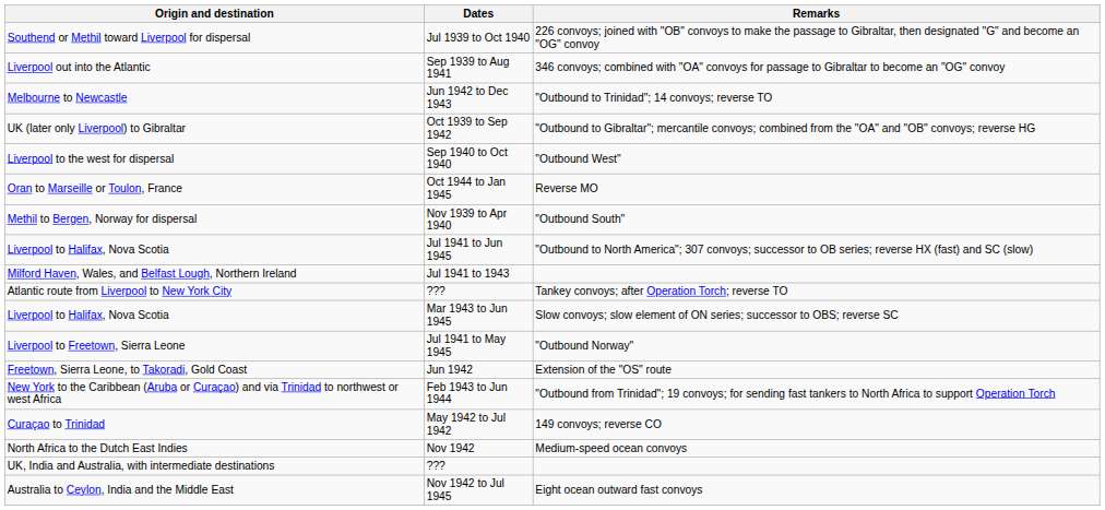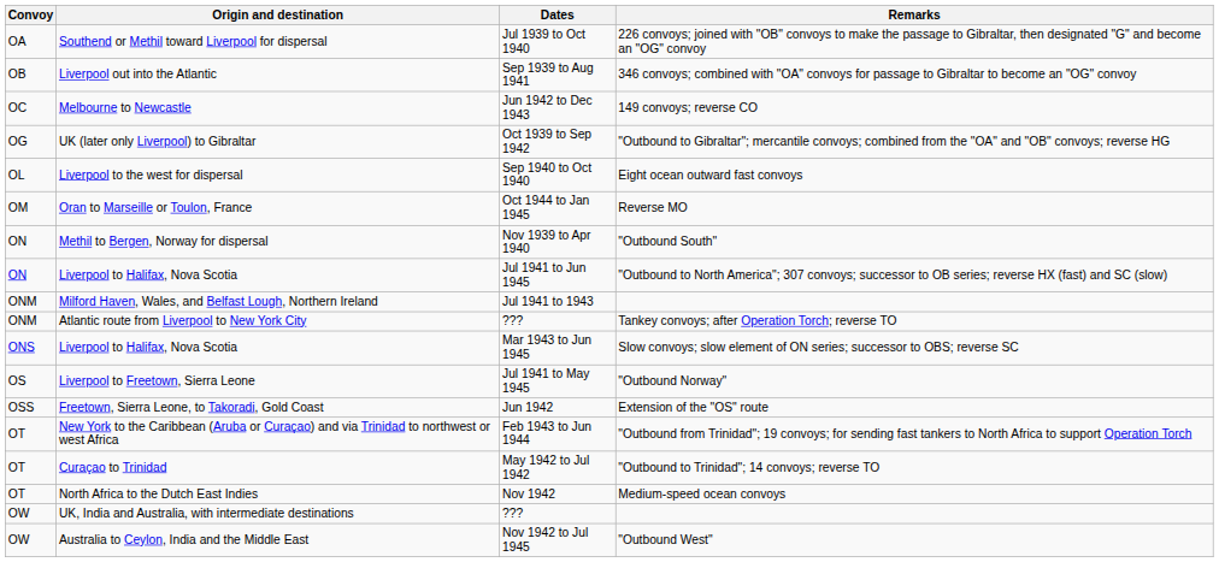 <table class="wikitable">
 <tr>
+<th>Convoy</th>
 <th>Origin and destination</th>
 <th>Dates</th>
 <th>Remarks</th>
 </tr>
 <tr>
+<td>OA</td>
 <td><a href='#'>Southend</a> or <a href='#'>Methil</a> toward <a href='#'>Liverpool</a> for dispersal</td>
 <td>Jul 1939 to Oct 1940</td>
 <td>226 convoys; joined with "OB" convoys to make the passage to Gibraltar, then designated "G" and become an "OG" convoy</td>
 </tr>
 <tr>
+<td>OB</td>
 <td><a href='#'>Liverpool</a> out into the Atlantic</td>
 <td>Sep 1939 to Aug 1941</td>
 <td>346 convoys; combined with "OA" convoys for passage to Gibraltar to become an "OG" convoy</td>
 </tr>
 <tr>
+<td>OC</td>
 <td><a href='#'>Melbourne</a> to <a href='#'>Newcastle</a></td>
 <td>Jun 1942 to Dec 1943</td>
-<td>"Outbound to Trinidad"; 14 convoys; reverse TO</td>
+<td>149 convoys; reverse CO</td>
 </tr>
 <tr>
+<td>OG</td>
 <td>UK (later only <a href='#'>Liverpool</a>) to Gibraltar</td>
 <td>Oct 1939 to Sep 1942</td>
 <td>"Outbound to Gibraltar"; mercantile convoys; combined from the "OA" and "OB" convoys; reverse HG</td>
 </tr>
 <tr>
+<td>OL</td>
 <td><a href='#'>Liverpool</a> to the west for dispersal</td>
 <td>Sep 1940 to Oct 1940</td>
-<td>"Outbound West"</td>
+<td>Eight ocean outward fast convoys</td>
 </tr>
 <tr>
+<td>OM</td>
 <td><a href='#'>Oran</a> to <a href='#'>Marseille</a> or <a href='#'>Toulon</a>, France</td>
 <td>Oct 1944 to Jan 1945</td>
 <td>Reverse MO</td>
 </tr>
 <tr>
+<td>ON</td>
 <td><a href='#'>Methil</a> to <a href='#'>Bergen</a>, Norway for dispersal</td>
 <td>Nov 1939 to Apr 1940</td>
 <td>"Outbound South"</td>
 </tr>
 <tr>
+<td><a href='#'>ON</a></td>
 <td><a href='#'>Liverpool</a> to <a href='#'>Halifax</a>, Nova Scotia</td>
 <td>Jul 1941 to Jun 1945</td>
 <td>"Outbound to North America"; 307 convoys; successor to OB series; reverse HX (fast) and SC (slow)</td>
 </tr>
 <tr>
+<td>ONM</td>
 <td><a href='#'>Milford Haven</a>, Wales, and <a href='#'>Belfast Lough</a>, Northern Ireland</td>
 <td>Jul 1941 to 1943</td>
 <td></td>
 </tr>
 <tr>
+<td>ONM</td>
 <td>Atlantic route from <a href='#'>Liverpool</a> to <a href='#'>New York City</a></td>
 <td>???</td>
 <td>Tankey convoys; after <a href='#'>Operation Torch</a>; reverse TO</td>
 </tr>
 <tr>
+<td><a href='#'>ONS</a></td>
 <td><a href='#'>Liverpool</a> to <a href='#'>Halifax</a>, Nova Scotia</td>
 <td>Mar 1943 to Jun 1945</td>
 <td>Slow convoys; slow element of ON series; successor to OBS; reverse SC</td>
 </tr>
 <tr>
+<td>OS</td>
 <td><a href='#'>Liverpool</a> to <a href='#'>Freetown</a>, Sierra Leone</td>
 <td>Jul 1941 to May 1945</td>
 <td>"Outbound Norway"</td>
 </tr>
 <tr>
+<td>OSS</td>
 <td><a href='#'>Freetown</a>, Sierra Leone, to <a href='#'>Takoradi</a>, Gold Coast</td>
 <td>Jun 1942</td>
 <td>Extension of the "OS" route</td>
 </tr>
 <tr>
+<td>OT</td>
 <td><a href='#'>New York</a> to the Caribbean (<a href='#'>Aruba</a> or <a href='#'>Curaçao</a>) and via <a href='#'>Trinidad</a> to northwest or west Africa</td>
 <td>Feb 1943 to Jun 1944</td>
 <td>"Outbound from Trinidad"; 19 convoys; for sending fast tankers to North Africa to support <a href='#'>Operation Torch</a></td>
 </tr>
 <tr>
+<td>OT</td>
 <td><a href='#'>Curaçao</a> to <a href='#'>Trinidad</a></td>
 <td>May 1942 to Jul 1942</td>
-<td>149 convoys; reverse CO</td>
+<td>"Outbound to Trinidad"; 14 convoys; reverse TO</td>
 </tr>
 <tr>
+<td>OT</td>
 <td>North Africa to the Dutch East Indies</td>
 <td>Nov 1942</td>
 <td>Medium-speed ocean convoys</td>
 </tr>
 <tr>
+<td>OW</td>
 <td>UK, India and Australia, with intermediate destinations</td>
 <td>???</td>
 <td></td>
 </tr>
 <tr>
+<td>OW</td>
 <td>Australia to <a href='#'>Ceylon</a>, India and the Middle East</td>
 <td>Nov 1942 to Jul 1945</td>
-<td>Eight ocean outward fast convoys</td>
+<td>"Outbound West"</td>
 </tr>
 </table>
